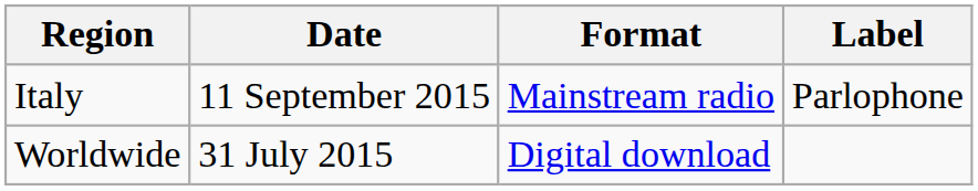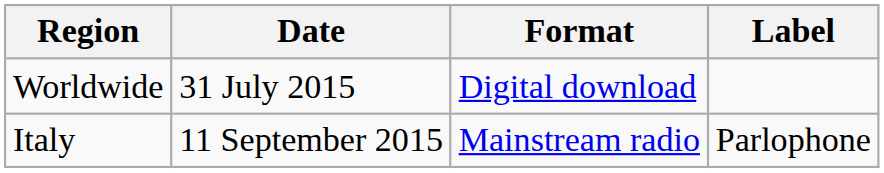 <table class=wikitable>
 <tr>
 <th>Region</th>
 <th>Date</th>
 <th>Format</th>
 <th>Label</th>
 </tr>
 <tr>
+<td>Worldwide</td>
+<td>31 July 2015</td>
+<td><a href='#'>Digital download</a></td>
+<td></td>
+</tr>
+<tr>
 <td>Italy</td>
 <td>11 September 2015</td>
 <td><a href='#'>Mainstream radio</a></td>
 <td>Parlophone</td>
 </tr>
-<tr>
-<td>Worldwide</td>
-<td>31 July 2015</td>
-<td><a href='#'>Digital download</a></td>
-<td></td>
-</tr>
 </table>
